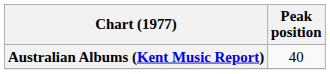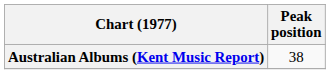 <table class="wikitable sortable plainrowheaders">
 <tr>
 <th>Chart (1977)</th>
 <th>Peak<br>position</th>
 </tr>
 <tr>
 <th scope="row">Australian Albums (<a href='#'>Kent Music Report</a>)</th>
-<td align="center">40</td>
+<td align="center">38</td>
 </tr>
 <tr>
 </tr>
 <tr>
 </tr>
 <tr>
 </tr>
 <tr>
 </tr>
 </table>
